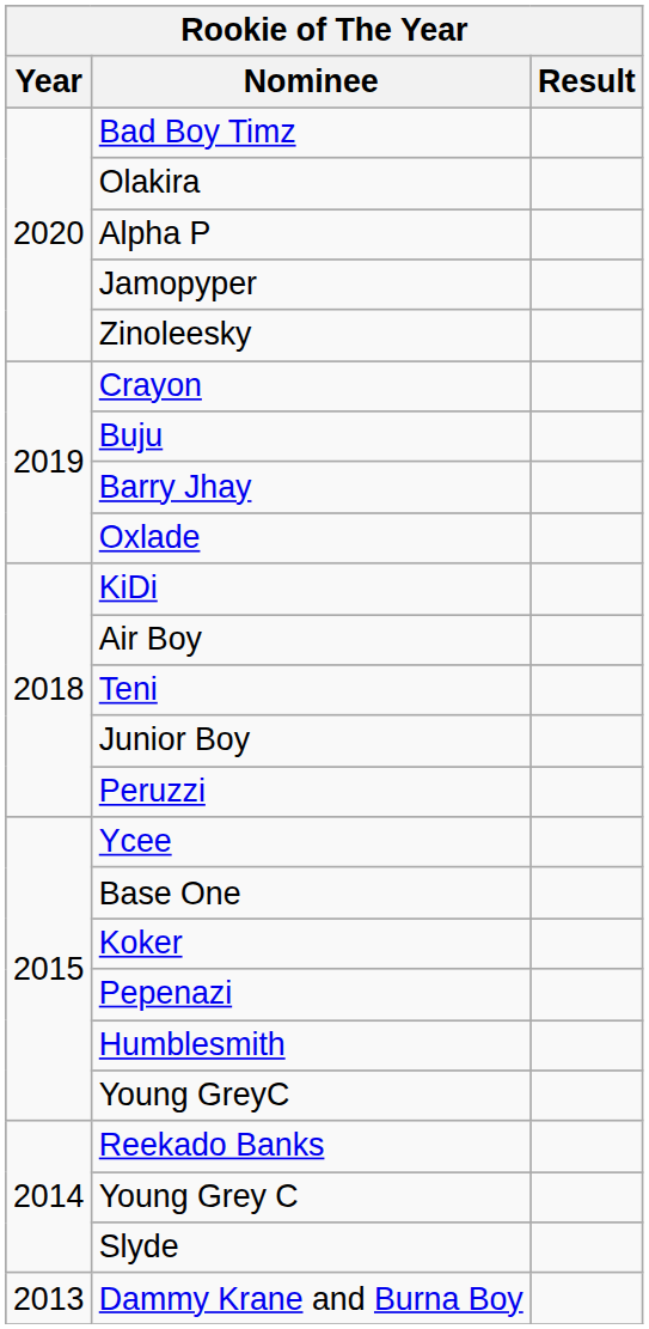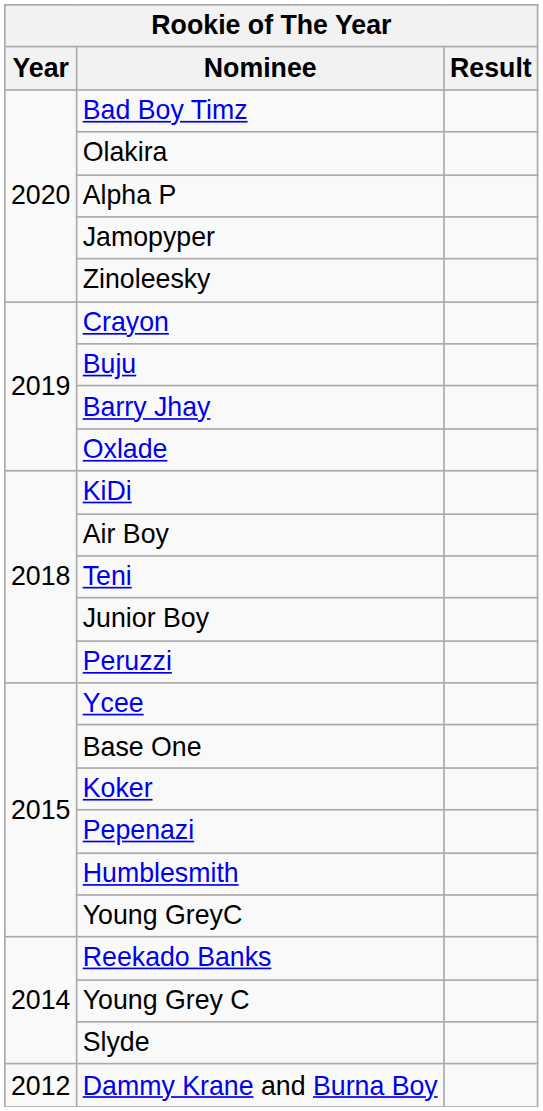 <table class="wikitable">
 <tr>
 <th colspan="3">Rookie of The Year</th>
 </tr>
 <tr>
 <th>Year</th>
 <th>Nominee</th>
 <th>Result</th>
 </tr>
 <tr>
 <td rowspan="5">2020</td>
 <td><a href='#'>Bad Boy Timz</a></td>
 <td></td>
 </tr>
 <tr>
 <td>Olakira</td>
 <td></td>
 </tr>
 <tr>
 <td>Alpha P</td>
 <td></td>
 </tr>
 <tr>
 <td>Jamopyper</td>
 <td></td>
 </tr>
 <tr>
 <td>Zinoleesky</td>
 <td></td>
 </tr>
 <tr>
 <td rowspan="4">2019</td>
 <td><a href='#'>Crayon</a></td>
 <td></td>
 </tr>
 <tr>
 <td><a href='#'>Buju</a></td>
 <td></td>
 </tr>
 <tr>
 <td><a href='#'>Barry Jhay</a></td>
 <td></td>
 </tr>
 <tr>
 <td><a href='#'>Oxlade</a></td>
 <td></td>
 </tr>
 <tr>
 <td rowspan="5">2018</td>
 <td><a href='#'>KiDi</a></td>
 <td></td>
 </tr>
 <tr>
 <td>Air Boy</td>
 <td></td>
 </tr>
 <tr>
 <td><a href='#'>Teni</a></td>
 <td></td>
 </tr>
 <tr>
 <td>Junior Boy</td>
 <td></td>
 </tr>
 <tr>
 <td><a href='#'>Peruzzi</a></td>
 <td></td>
 </tr>
 <tr>
 <td rowspan="6">2015</td>
 <td><a href='#'>Ycee</a></td>
 <td></td>
 </tr>
 <tr>
 <td>Base One</td>
 <td></td>
 </tr>
 <tr>
 <td><a href='#'>Koker</a></td>
 <td></td>
 </tr>
 <tr>
 <td><a href='#'>Pepenazi</a></td>
 <td></td>
 </tr>
 <tr>
 <td><a href='#'>Humblesmith</a></td>
 <td></td>
 </tr>
 <tr>
 <td>Young GreyC</td>
 <td></td>
 </tr>
 <tr>
 <td rowspan="3">2014</td>
 <td><a href='#'>Reekado Banks</a></td>
 <td></td>
 </tr>
 <tr>
 <td>Young Grey C</td>
 <td></td>
 </tr>
 <tr>
 <td>Slyde</td>
 <td></td>
 </tr>
 <tr>
-<td>2013</td>
+<td>2012</td>
 <td><a href='#'>Dammy Krane</a> and <a href='#'>Burna Boy</a></td>
 <td></td>
 </tr>
 </table>
